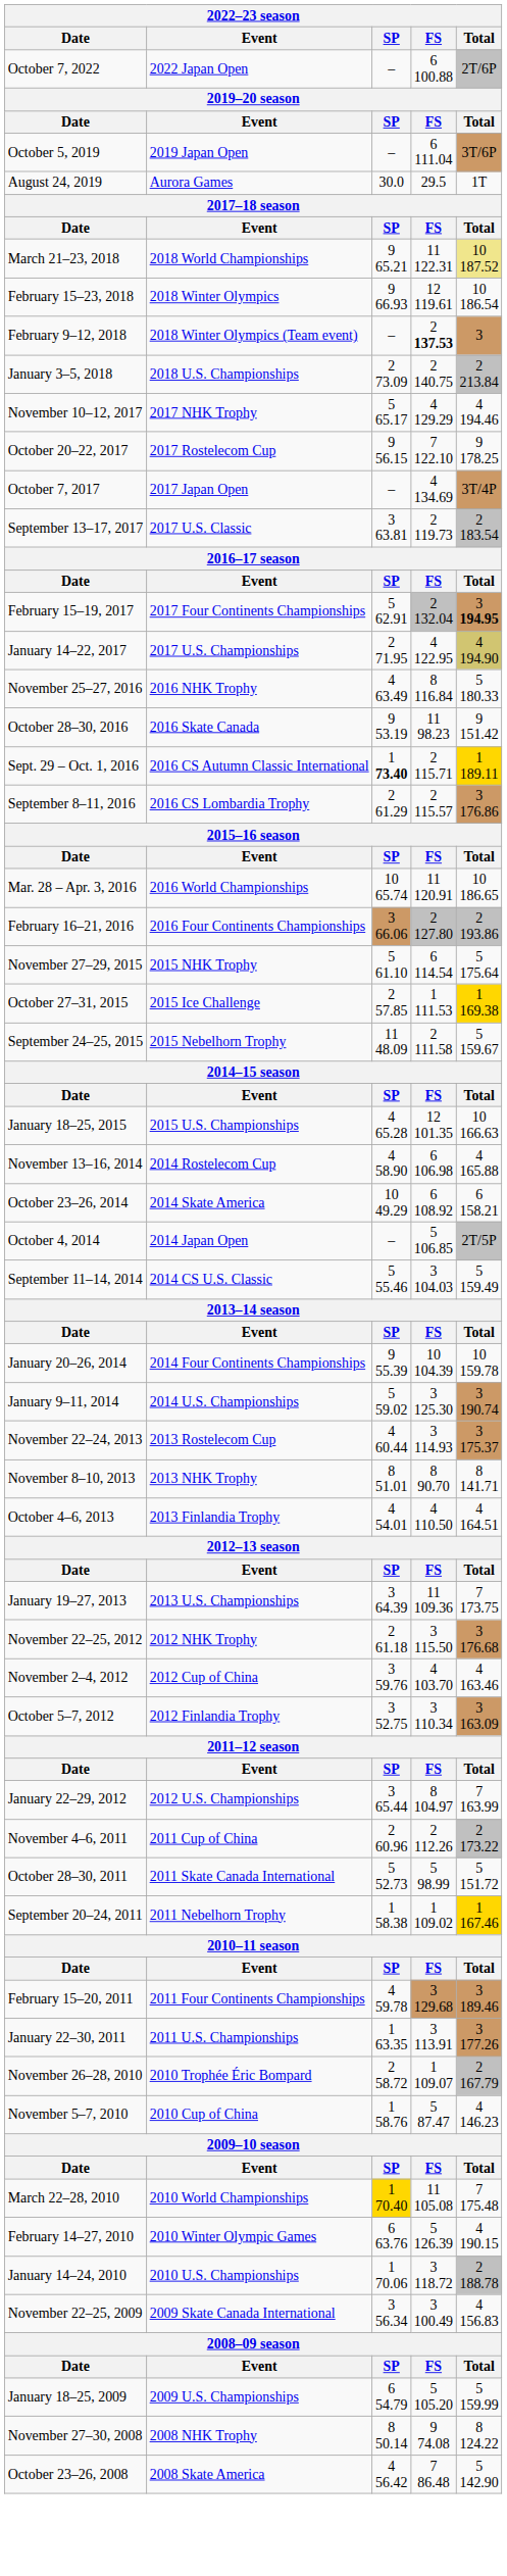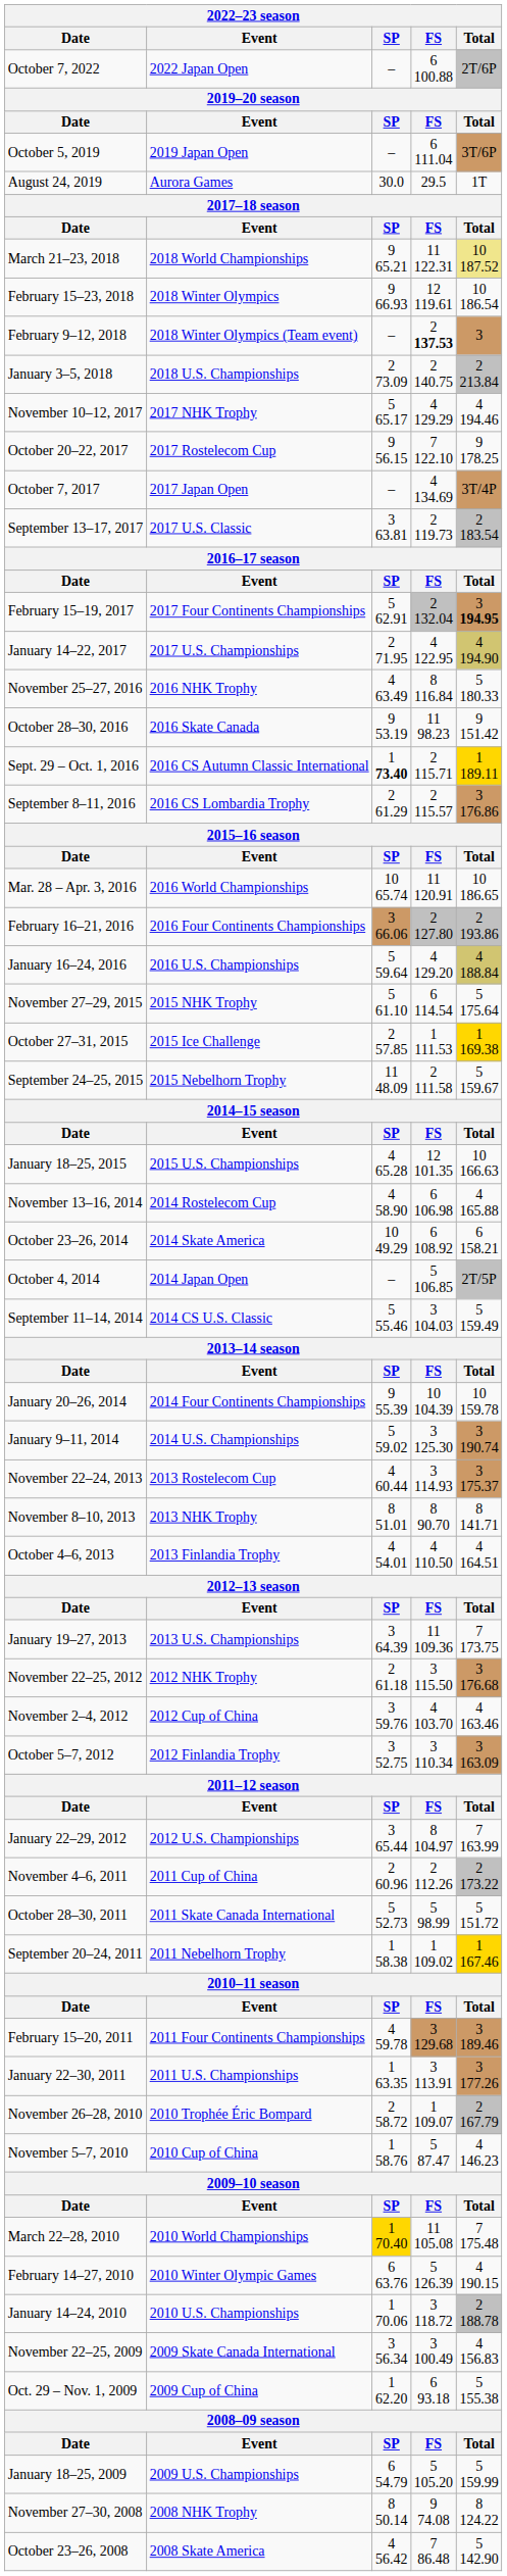 <table class="wikitable">
 <tr>
 <th colspan=5><a href='#'>2022–23 season</a></th>
 </tr>
 <tr>
 <th>Date</th>
 <th>Event</th>
 <th><a href='#'>SP</a></th>
 <th><a href='#'>FS</a></th>
 <th>Total</th>
 </tr>
 <tr>
 <td>October 7, 2022</td>
 <td><a href='#'>2022 Japan Open</a></td>
 <td align=center>–</td>
 <td align=center>6 <br> 100.88</td>
 <td align="center" bgcolor=silver>2T/6P</td>
 </tr>
 <tr>
 <th colspan=5><a href='#'>2019–20 season</a></th>
 </tr>
 <tr>
 <th>Date</th>
 <th>Event</th>
 <th><a href='#'>SP</a></th>
 <th><a href='#'>FS</a></th>
 <th>Total</th>
 </tr>
 <tr>
 <td>October 5, 2019</td>
 <td><a href='#'>2019 Japan Open</a></td>
 <td align=center>–</td>
 <td align=center>6 <br> 111.04</td>
 <td align="center" bgcolor="#cc9966">3T/6P</td>
 </tr>
 <tr>
 <td>August 24, 2019</td>
 <td><a href='#'>Aurora Games</a></td>
 <td align=center>30.0</td>
 <td align=center>29.5</td>
 <td align="center">1T</td>
 </tr>
 <tr>
 <th colspan=5><a href='#'>2017–18 season</a></th>
 </tr>
 <tr>
 <th>Date</th>
 <th>Event</th>
 <th><a href='#'>SP</a></th>
 <th><a href='#'>FS</a></th>
 <th>Total</th>
 </tr>
 <tr>
 <td>March 21–23, 2018</td>
 <td><a href='#'>2018 World Championships</a></td>
 <td align=center>9 <br> 65.21</td>
 <td align=center>11 <br> 122.31</td>
 <td align=center style="background: khaki;">10 <br> 187.52</td>
 </tr>
 <tr>
 <td>February 15–23, 2018</td>
 <td><a href='#'>2018 Winter Olympics</a></td>
 <td align=center>9 <br> 66.93</td>
 <td align=center>12 <br> 119.61</td>
 <td align=center>10 <br> 186.54</td>
 </tr>
 <tr>
 <td>February 9–12, 2018</td>
 <td><a href='#'>2018 Winter Olympics (Team event)</a></td>
 <td align=center>–</td>
 <td align=center>2 <br> <strong>137.53</strong></td>
 <td align="center" bgcolor="#cc9966">3</td>
 </tr>
 <tr>
 <td>January 3–5, 2018</td>
 <td><a href='#'>2018 U.S. Championships</a></td>
 <td align=center>2 <br> 73.09</td>
 <td align=center>2 <br> 140.75</td>
 <td align=center bgcolor=silver>2 <br> 213.84</td>
 </tr>
 <tr>
 <td>November 10–12, 2017</td>
 <td><a href='#'>2017 NHK Trophy</a></td>
 <td align=center>5 <br> 65.17</td>
 <td align=center>4 <br> 129.29</td>
 <td align=center>4 <br> 194.46</td>
 </tr>
 <tr>
 <td>October 20–22, 2017</td>
 <td><a href='#'>2017 Rostelecom Cup</a></td>
 <td align=center>9 <br> 56.15</td>
 <td align=center>7 <br> 122.10</td>
 <td align=center>9 <br> 178.25</td>
 </tr>
 <tr>
 <td>October 7, 2017</td>
 <td><a href='#'>2017 Japan Open</a></td>
 <td align=center>–</td>
 <td align=center>4 <br> 134.69</td>
 <td align="center" bgcolor="#cc9966">3T/4P</td>
 </tr>
 <tr>
 <td>September 13–17, 2017</td>
 <td><a href='#'>2017 U.S. Classic</a></td>
 <td align=center>3 <br> 63.81</td>
 <td align=center>2 <br> 119.73</td>
 <td align=center bgcolor=silver>2 <br> 183.54</td>
 </tr>
 <tr>
 <th colspan=5><a href='#'>2016–17 season</a></th>
 </tr>
 <tr>
 <th>Date</th>
 <th>Event</th>
 <th><a href='#'>SP</a></th>
 <th><a href='#'>FS</a></th>
 <th>Total</th>
 </tr>
 <tr>
 <td>February 15–19, 2017</td>
 <td><a href='#'>2017 Four Continents Championships</a></td>
 <td align=center>5 <br> 62.91</td>
 <td align=center bgcolor=silver>2 <br> 132.04</td>
 <td align="center" bgcolor="#cc9966">3 <br> <strong>194.95</strong></td>
 </tr>
 <tr>
 <td>January 14–22, 2017</td>
 <td><a href='#'>2017 U.S. Championships</a></td>
 <td align=center>2 <br> 71.95</td>
 <td align=center>4 <br> 122.95</td>
 <td align="center" bgcolor="#d1c571">4 <br> 194.90</td>
 </tr>
 <tr>
 <td>November 25–27, 2016</td>
 <td><a href='#'>2016 NHK Trophy</a></td>
 <td align=center>4 <br> 63.49</td>
 <td align=center>8 <br> 116.84</td>
 <td align=center>5 <br> 180.33</td>
 </tr>
 <tr>
 <td>October 28–30, 2016</td>
 <td><a href='#'>2016 Skate Canada</a></td>
 <td align=center>9 <br> 53.19</td>
 <td align=center>11 <br> 98.23</td>
 <td align=center>9 <br> 151.42</td>
 </tr>
 <tr>
 <td>Sept. 29 – Oct. 1, 2016</td>
 <td><a href='#'>2016 CS Autumn Classic International</a></td>
 <td align=center>1 <br> <strong>73.40</strong></td>
 <td align=center>2 <br> 115.71</td>
 <td align=center bgcolor=gold>1 <br> 189.11</td>
 </tr>
 <tr>
 <td>September 8–11, 2016</td>
 <td><a href='#'>2016 CS Lombardia Trophy</a></td>
 <td align=center>2 <br> 61.29</td>
 <td align=center>2 <br> 115.57</td>
 <td align="center" bgcolor="#cc9966">3 <br> 176.86</td>
 </tr>
 <tr>
 <th colspan=5><a href='#'>2015–16 season</a></th>
 </tr>
 <tr>
 <th>Date</th>
 <th>Event</th>
 <th><a href='#'>SP</a></th>
 <th><a href='#'>FS</a></th>
 <th>Total</th>
 </tr>
 <tr>
 <td>Mar. 28 – Apr. 3, 2016</td>
 <td><a href='#'>2016 World Championships</a></td>
 <td align=center>10 <br> 65.74</td>
 <td align=center>11 <br> 120.91</td>
 <td align=center>10 <br> 186.65</td>
 </tr>
 <tr>
 <td>February 16–21, 2016</td>
 <td><a href='#'>2016 Four Continents Championships</a></td>
 <td align="center" bgcolor="#cc9966">3 <br> 66.06</td>
 <td align=center bgcolor=silver>2 <br> 127.80</td>
 <td align=center bgcolor=silver>2 <br> 193.86</td>
+</tr>
+<tr>
+<td>January 16–24, 2016</td>
+<td><a href='#'>2016 U.S. Championships</a></td>
+<td align=center>5 <br> 59.64</td>
+<td align=center>4 <br> 129.20</td>
+<td align="center" bgcolor="#d1c571">4 <br> 188.84</td>
 </tr>
 <tr>
 <td>November 27–29, 2015</td>
 <td><a href='#'>2015 NHK Trophy</a></td>
 <td align=center>5 <br> 61.10</td>
 <td align=center>6 <br> 114.54</td>
 <td align=center>5 <br> 175.64</td>
 </tr>
 <tr>
 <td>October 27–31, 2015</td>
 <td><a href='#'>2015 Ice Challenge</a></td>
 <td align=center>2 <br> 57.85</td>
 <td align=center>1 <br> 111.53</td>
 <td align=center bgcolor=gold>1 <br> 169.38</td>
 </tr>
 <tr>
 <td>September 24–25, 2015</td>
 <td><a href='#'>2015 Nebelhorn Trophy</a></td>
 <td align=center>11 <br> 48.09</td>
 <td align=center>2 <br> 111.58</td>
 <td align=center>5 <br> 159.67</td>
 </tr>
 <tr>
 <th colspan=5><a href='#'>2014–15 season</a></th>
 </tr>
 <tr>
 <th>Date</th>
 <th>Event</th>
 <th><a href='#'>SP</a></th>
 <th><a href='#'>FS</a></th>
 <th>Total</th>
 </tr>
 <tr>
 <td>January 18–25, 2015</td>
 <td><a href='#'>2015 U.S. Championships</a></td>
 <td align=center>4 <br> 65.28</td>
 <td align=center>12 <br> 101.35</td>
 <td align=center>10 <br> 166.63</td>
 </tr>
 <tr>
 <td>November 13–16, 2014</td>
 <td><a href='#'>2014 Rostelecom Cup</a></td>
 <td align=center>4 <br> 58.90</td>
 <td align=center>6 <br> 106.98</td>
 <td align=center>4 <br> 165.88</td>
 </tr>
 <tr>
 <td>October 23–26, 2014</td>
 <td><a href='#'>2014 Skate America</a></td>
 <td align=center>10 <br> 49.29</td>
 <td align=center>6 <br> 108.92</td>
 <td align=center>6 <br> 158.21</td>
 </tr>
 <tr>
 <td>October 4, 2014</td>
 <td><a href='#'>2014 Japan Open</a></td>
 <td align=center>–</td>
 <td align=center>5 <br> 106.85</td>
 <td align=center bgcolor=silver>2T/5P</td>
 </tr>
 <tr>
 <td>September 11–14, 2014</td>
 <td><a href='#'>2014 CS U.S. Classic</a></td>
 <td align=center>5 <br> 55.46</td>
 <td align=center>3 <br> 104.03</td>
 <td align=center>5 <br> 159.49</td>
 </tr>
 <tr>
 <th colspan=5><a href='#'>2013–14 season</a></th>
 </tr>
 <tr>
 <th>Date</th>
 <th>Event</th>
 <th><a href='#'>SP</a></th>
 <th><a href='#'>FS</a></th>
 <th>Total</th>
 </tr>
 <tr>
 <td>January 20–26, 2014</td>
 <td><a href='#'>2014 Four Continents Championships</a></td>
 <td align=center>9 <br> 55.39</td>
 <td align=center>10 <br> 104.39</td>
 <td align=center>10 <br> 159.78</td>
 </tr>
 <tr>
 <td>January 9–11, 2014</td>
 <td><a href='#'>2014 U.S. Championships</a></td>
 <td align=center>5 <br> 59.02</td>
 <td align=center>3 <br> 125.30</td>
 <td align="center" bgcolor="#cc9966">3 <br> 190.74</td>
 </tr>
 <tr>
 <td>November 22–24, 2013</td>
 <td><a href='#'>2013 Rostelecom Cup</a></td>
 <td align=center>4 <br> 60.44</td>
 <td align=center>3 <br> 114.93</td>
 <td align="center" bgcolor="#cc9966">3 <br> 175.37</td>
 </tr>
 <tr>
 <td>November 8–10, 2013</td>
 <td><a href='#'>2013 NHK Trophy</a></td>
 <td align=center>8 <br> 51.01</td>
 <td align=center>8 <br> 90.70</td>
 <td align=center>8 <br> 141.71</td>
 </tr>
 <tr>
 <td>October 4–6, 2013</td>
 <td><a href='#'>2013 Finlandia Trophy</a></td>
 <td align=center>4 <br> 54.01</td>
 <td align=center>4 <br> 110.50</td>
 <td align=center>4 <br> 164.51</td>
 </tr>
 <tr>
 <th colspan=5><a href='#'>2012–13 season</a></th>
 </tr>
 <tr>
 <th>Date</th>
 <th>Event</th>
 <th><a href='#'>SP</a></th>
 <th><a href='#'>FS</a></th>
 <th>Total</th>
 </tr>
 <tr>
 <td>January 19–27, 2013</td>
 <td><a href='#'>2013 U.S. Championships</a></td>
 <td align=center>3 <br> 64.39</td>
 <td align=center>11<br> 109.36</td>
 <td align=center>7 <br> 173.75</td>
 </tr>
 <tr>
 <td>November 22–25, 2012</td>
 <td><a href='#'>2012 NHK Trophy</a></td>
 <td align=center>2 <br> 61.18</td>
 <td align=center>3 <br> 115.50</td>
 <td align="center" bgcolor="#cc9966">3 <br> 176.68</td>
 </tr>
 <tr>
 <td>November 2–4, 2012</td>
 <td><a href='#'>2012 Cup of China</a></td>
 <td align=center>3 <br> 59.76</td>
 <td align=center>4 <br> 103.70</td>
 <td align=center>4 <br> 163.46</td>
 </tr>
 <tr>
 <td>October 5–7, 2012</td>
 <td><a href='#'>2012 Finlandia Trophy</a></td>
 <td align=center>3 <br> 52.75</td>
 <td align=center>3 <br> 110.34</td>
 <td align="center" bgcolor="#cc9966">3 <br> 163.09</td>
 </tr>
 <tr>
 <th colspan=5><a href='#'>2011–12 season</a></th>
 </tr>
 <tr>
 <th>Date</th>
 <th>Event</th>
 <th><a href='#'>SP</a></th>
 <th><a href='#'>FS</a></th>
 <th>Total</th>
 </tr>
 <tr>
 <td>January 22–29, 2012</td>
 <td><a href='#'>2012 U.S. Championships</a></td>
 <td align=center>3 <br> 65.44</td>
 <td align=center>8 <br> 104.97</td>
 <td align=center>7 <br> 163.99</td>
 </tr>
 <tr>
 <td>November 4–6, 2011</td>
 <td><a href='#'>2011 Cup of China</a></td>
 <td align=center>2 <br> 60.96</td>
 <td align=center>2 <br> 112.26</td>
 <td align=center bgcolor=silver>2 <br> 173.22</td>
 </tr>
 <tr>
 <td>October 28–30, 2011</td>
 <td><a href='#'>2011 Skate Canada International</a></td>
 <td align=center>5 <br> 52.73</td>
 <td align=center>5 <br> 98.99</td>
 <td align=center>5 <br> 151.72</td>
 </tr>
 <tr>
 <td>September 20–24, 2011</td>
 <td><a href='#'>2011 Nebelhorn Trophy</a></td>
 <td align=center>1 <br> 58.38</td>
 <td align=center>1 <br> 109.02</td>
 <td align=center bgcolor=gold>1 <br> 167.46</td>
 </tr>
 <tr>
 <th colspan=5><a href='#'>2010–11 season</a></th>
 </tr>
 <tr>
 <th>Date</th>
 <th>Event</th>
 <th><a href='#'>SP</a></th>
 <th><a href='#'>FS</a></th>
 <th>Total</th>
 </tr>
 <tr>
 <td>February 15–20, 2011</td>
 <td><a href='#'>2011 Four Continents Championships</a></td>
 <td align=center>4 <br> 59.78</td>
 <td align="center" bgcolor="#cc9966">3 <br> 129.68</td>
 <td align="center" bgcolor="#cc9966">3 <br> 189.46</td>
 </tr>
 <tr>
 <td>January 22–30, 2011</td>
 <td><a href='#'>2011 U.S. Championships</a></td>
 <td align=center>1 <br> 63.35</td>
 <td align=center>3 <br> 113.91</td>
 <td align="center" bgcolor="#cc9966">3<br> 177.26</td>
 </tr>
 <tr>
 <td>November 26–28, 2010</td>
 <td><a href='#'>2010 Trophée Éric Bompard</a></td>
 <td align=center>2 <br> 58.72</td>
 <td align=center>1 <br> 109.07</td>
 <td align=center bgcolor=silver>2 <br> 167.79</td>
 </tr>
 <tr>
 <td>November 5–7, 2010</td>
 <td><a href='#'>2010 Cup of China</a></td>
 <td align=center>1 <br> 58.76</td>
 <td align=center>5 <br> 87.47</td>
 <td align=center>4 <br> 146.23</td>
 </tr>
 <tr>
 <th colspan=5><a href='#'>2009–10 season</a></th>
 </tr>
 <tr>
 <th>Date</th>
 <th>Event</th>
 <th><a href='#'>SP</a></th>
 <th><a href='#'>FS</a></th>
 <th>Total</th>
 </tr>
 <tr>
 <td>March 22–28, 2010</td>
 <td><a href='#'>2010 World Championships</a></td>
 <td align=center bgcolor=gold>1 <br> 70.40</td>
 <td align=center>11 <br> 105.08</td>
 <td align=center>7 <br> 175.48</td>
 </tr>
 <tr>
 <td>February 14–27, 2010</td>
 <td><a href='#'>2010 Winter Olympic Games</a></td>
 <td align=center>6 <br> 63.76</td>
 <td align=center>5 <br> 126.39</td>
 <td align=center>4 <br> 190.15</td>
 </tr>
 <tr>
 <td>January 14–24, 2010</td>
 <td><a href='#'>2010 U.S. Championships</a></td>
 <td align=center>1 <br> 70.06</td>
 <td align=center>3 <br> 118.72</td>
 <td align=center bgcolor=silver>2 <br> 188.78</td>
 </tr>
 <tr>
 <td>November 22–25, 2009</td>
 <td><a href='#'>2009 Skate Canada International</a></td>
 <td align=center>3 <br> 56.34</td>
 <td align=center>3 <br> 100.49</td>
 <td align=center>4 <br> 156.83</td>
 </tr>
 <tr>
+<td>Oct. 29 – Nov. 1, 2009</td>
+<td><a href='#'>2009 Cup of China</a></td>
+<td align=center>1 <br> 62.20</td>
+<td align=center>6 <br> 93.18</td>
+<td align=center>5 <br> 155.38</td>
+</tr>
+<tr>
 <th colspan=5><a href='#'>2008–09 season</a></th>
 </tr>
 <tr>
 <th>Date</th>
 <th>Event</th>
 <th><a href='#'>SP</a></th>
 <th><a href='#'>FS</a></th>
 <th>Total</th>
 </tr>
 <tr>
 <td>January 18–25, 2009</td>
 <td><a href='#'>2009 U.S. Championships</a></td>
 <td align=center>6 <br> 54.79</td>
 <td align=center>5 <br> 105.20</td>
 <td align=center>5 <br> 159.99</td>
 </tr>
 <tr>
 <td>November 27–30, 2008</td>
 <td><a href='#'>2008 NHK Trophy</a></td>
 <td align=center>8 <br> 50.14</td>
 <td align=center>9 <br> 74.08</td>
 <td align=center>8 <br> 124.22</td>
 </tr>
 <tr>
 <td>October 23–26, 2008</td>
 <td><a href='#'>2008 Skate America</a></td>
 <td align=center>4 <br> 56.42</td>
 <td align=center>7 <br> 86.48</td>
 <td align=center>5 <br> 142.90</td>
 </tr>
 </table>
